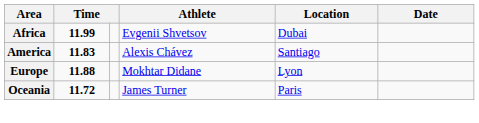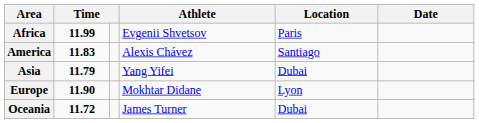 <table class="wikitable">
 <tr>
 <th width="45">Area</th>
 <th width="80" colspan="2">Time</th>
 <th width="200">Athlete</th>
 <th width="130">Location</th>
 <th width="120">Date</th>
 </tr>
 <tr>
 <th>Africa</th>
 <td align="center"><strong>11.99</strong></td>
 <td align="center"></td>
 <td> <a href='#'>Evgenii Shvetsov</a></td>
-<td> <a href='#'>Dubai</a></td>
+<td> <a href='#'>Paris</a></td>
 <td align="right"></td>
 </tr>
 <tr>
 <th>America</th>
 <td align="center"><strong>11.83</strong></td>
 <td align="center"></td>
 <td> <a href='#'>Alexis Chávez</a></td>
 <td> <a href='#'>Santiago</a></td>
 <td align="right"></td>
 </tr>
 <tr>
+<th>Asia</th>
+<td align="center"><strong>11.79</strong></td>
+<td align="center"></td>
+<td> <a href='#'>Yang Yifei</a></td>
+<td> <a href='#'>Dubai</a></td>
+<td align="right"></td>
+</tr>
+<tr>
 <th>Europe</th>
-<td align="center"><strong>11.88</strong></td>
+<td align="center"><strong>11.90</strong></td>
 <td align="center"></td>
 <td> <a href='#'>Mokhtar Didane</a></td>
 <td> <a href='#'>Lyon</a></td>
 <td align="right"></td>
 </tr>
 <tr>
 <th>Oceania</th>
 <td align="center"><strong>11.72</strong></td>
 <td align="center"><strong></strong></td>
 <td> <a href='#'>James Turner</a></td>
-<td> <a href='#'>Paris</a></td>
+<td> <a href='#'>Dubai</a></td>
 <td align="right"></td>
 </tr>
 </table>
